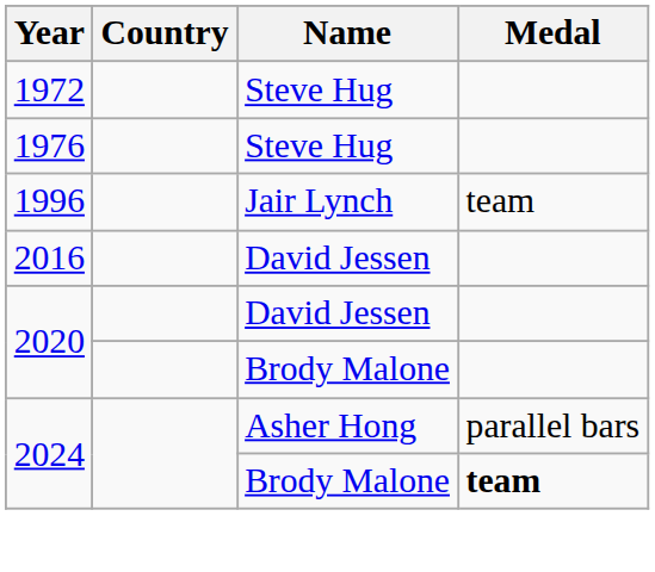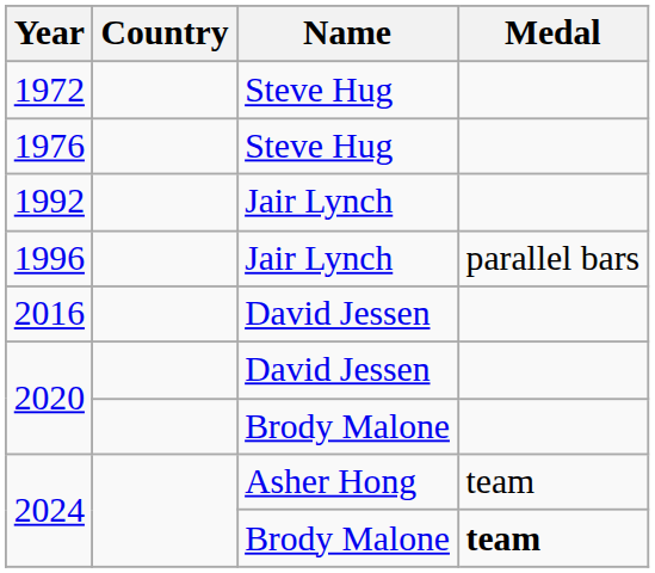 <table class="wikitable sortable">
 <tr>
 <th>Year</th>
 <th>Country</th>
 <th>Name</th>
 <th>Medal</th>
 </tr>
 <tr>
 <td><a href='#'>1972</a></td>
 <td></td>
 <td><a href='#'>Steve Hug</a></td>
 <td></td>
 </tr>
 <tr>
 <td><a href='#'>1976</a></td>
 <td></td>
 <td><a href='#'>Steve Hug</a></td>
 <td></td>
 </tr>
 <tr>
+<td><a href='#'>1992</a></td>
+<td></td>
+<td><a href='#'>Jair Lynch</a></td>
+<td></td>
+</tr>
+<tr>
 <td><a href='#'>1996</a></td>
 <td></td>
 <td><a href='#'>Jair Lynch</a></td>
-<td> team</td>
+<td> parallel bars</td>
 </tr>
 <tr>
 <td><a href='#'>2016</a></td>
 <td></td>
 <td><a href='#'>David Jessen</a></td>
 <td></td>
 </tr>
 <tr>
 <td rowspan="2"><a href='#'>2020</a></td>
 <td></td>
 <td><a href='#'>David Jessen</a></td>
 <td></td>
 </tr>
 <tr>
 <td></td>
 <td><a href='#'>Brody Malone</a></td>
 <td></td>
 </tr>
 <tr>
 <td rowspan="2"><a href='#'>2024</a></td>
 <td rowspan="2"></td>
 <td><a href='#'>Asher Hong</a></td>
-<td> parallel bars</td>
+<td> team</td>
 </tr>
 <tr>
 <td><a href='#'>Brody Malone</a></td>
 <td><strong> team</strong></td>
 </tr>
 </table>
